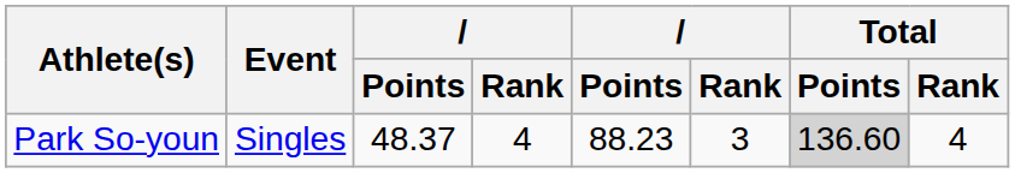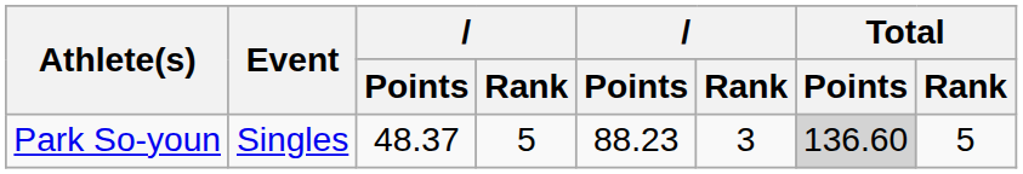 <table class="wikitable">
 <tr>
 <th rowspan="2">Athlete(s)</th>
 <th rowspan="2">Event</th>
 <th colspan="2">/</th>
 <th colspan="2">/</th>
 <th colspan="2">Total</th>
 </tr>
 <tr>
 <th>Points</th>
 <th>Rank</th>
 <th>Points</th>
 <th>Rank</th>
 <th>Points</th>
 <th>Rank</th>
 </tr>
 <tr>
 <td><a href='#'>Park So-youn</a></td>
 <td><a href='#'>Singles</a></td>
 <td align="center">48.37</td>
-<td align="center">4</td>
+<td align="center">5</td>
 <td align="center">88.23</td>
 <td align="center">3</td>
 <td align="center" style="background: lightgrey;">136.60</td>
-<td align="center">4</td>
+<td align="center">5</td>
 </tr>
 </table>
